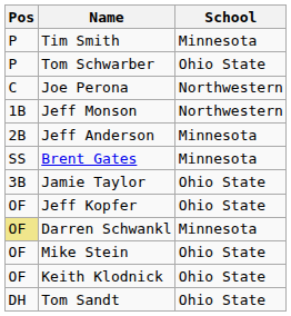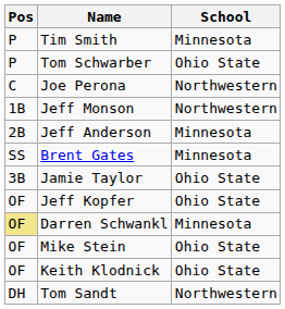 <table class=wikitable>
 <tr>
 <th>Pos</th>
 <th>Name</th>
 <th>School</th>
 </tr>
 <tr>
 <td>P</td>
 <td>Tim Smith</td>
 <td>Minnesota</td>
 </tr>
 <tr>
 <td>P</td>
 <td>Tom Schwarber</td>
 <td>Ohio State</td>
 </tr>
 <tr>
 <td>C</td>
 <td>Joe Perona</td>
 <td>Northwestern</td>
 </tr>
 <tr>
 <td>1B</td>
 <td>Jeff Monson</td>
 <td>Northwestern</td>
 </tr>
 <tr>
 <td>2B</td>
 <td>Jeff Anderson</td>
 <td>Minnesota</td>
 </tr>
 <tr>
 <td>SS</td>
 <td><a href='#'>Brent Gates</a></td>
 <td>Minnesota</td>
 </tr>
 <tr>
 <td>3B</td>
 <td>Jamie Taylor</td>
 <td>Ohio State</td>
 </tr>
 <tr>
 <td>OF</td>
 <td>Jeff Kopfer</td>
 <td>Ohio State</td>
 </tr>
 <tr>
 <td style="background: khaki;">OF</td>
 <td>Darren Schwankl</td>
 <td>Minnesota</td>
 </tr>
 <tr>
 <td>OF</td>
 <td>Mike Stein</td>
 <td>Ohio State</td>
 </tr>
 <tr>
 <td>OF</td>
 <td>Keith Klodnick</td>
 <td>Ohio State</td>
 </tr>
 <tr>
 <td>DH</td>
 <td>Tom Sandt</td>
-<td>Ohio State</td>
+<td>Northwestern</td>
 </tr>
 </table>
